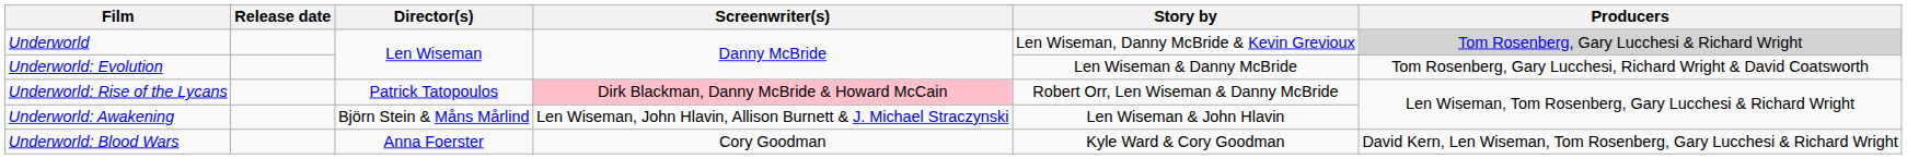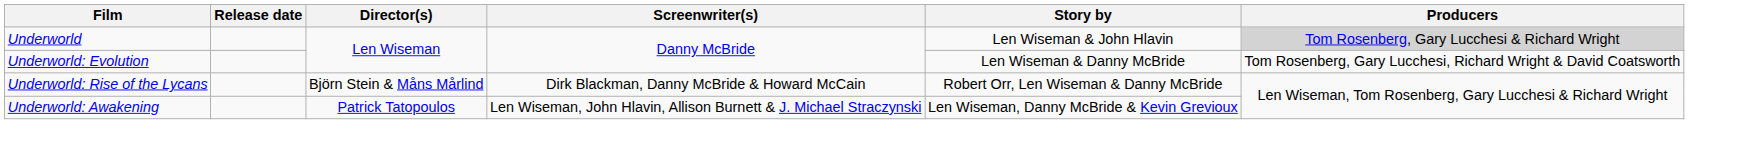 <table class="wikitable plainrowheaders" style="text-align:center">
 <tr>
 <th>Film</th>
 <th>Release date</th>
 <th>Director(s)</th>
 <th>Screenwriter(s)</th>
 <th>Story by</th>
 <th>Producers</th>
 </tr>
 <tr>
 <td style="text-align:left"><em><a href='#'>Underworld</a></em></td>
 <td style="text-align:left"></td>
 <td rowspan="2"><a href='#'>Len Wiseman</a></td>
 <td rowspan="2"><a href='#'>Danny McBride</a></td>
-<td>Len Wiseman, Danny McBride & <a href='#'>Kevin Grevioux</a></td>
+<td>Len Wiseman & John Hlavin</td>
 <td style="background: lightgrey;"><a href='#'>Tom Rosenberg</a>, Gary Lucchesi & Richard Wright</td>
 </tr>
 <tr>
 <td style="text-align:left"><em><a href='#'>Underworld: Evolution</a></em></td>
 <td style="text-align:left"></td>
 <td>Len Wiseman & Danny McBride</td>
 <td>Tom Rosenberg, Gary Lucchesi, Richard Wright & David Coatsworth</td>
 </tr>
 <tr>
 <td style="text-align:left"><em><a href='#'>Underworld: Rise of the Lycans</a></em></td>
 <td style="text-align:left"></td>
-<td><a href='#'>Patrick Tatopoulos</a></td>
-<td style="background: pink;">Dirk Blackman, Danny McBride & Howard McCain</td>
+<td>Björn Stein & <a href='#'>Måns Mårlind</a></td>
+<td>Dirk Blackman, Danny McBride & Howard McCain</td>
 <td>Robert Orr, Len Wiseman & Danny McBride</td>
 <td rowspan="2">Len Wiseman, Tom Rosenberg, Gary Lucchesi & Richard Wright</td>
 </tr>
 <tr>
 <td style="text-align:left"><em><a href='#'>Underworld: Awakening</a></em></td>
 <td style="text-align:left"></td>
-<td>Björn Stein & <a href='#'>Måns Mårlind</a></td>
+<td><a href='#'>Patrick Tatopoulos</a></td>
 <td>Len Wiseman, John Hlavin, Allison Burnett & <a href='#'>J. Michael Straczynski</a></td>
-<td>Len Wiseman & John Hlavin</td>
-</tr>
-<tr>
-<td style="text-align:left"><em><a href='#'>Underworld: Blood Wars</a></em></td>
-<td style="text-align:left"></td>
-<td><a href='#'>Anna Foerster</a></td>
-<td>Cory Goodman</td>
-<td>Kyle Ward & Cory Goodman</td>
-<td>David Kern, Len Wiseman, Tom Rosenberg, Gary Lucchesi & Richard Wright</td>
+<td>Len Wiseman, Danny McBride & <a href='#'>Kevin Grevioux</a></td>
 </tr>
 </table>
